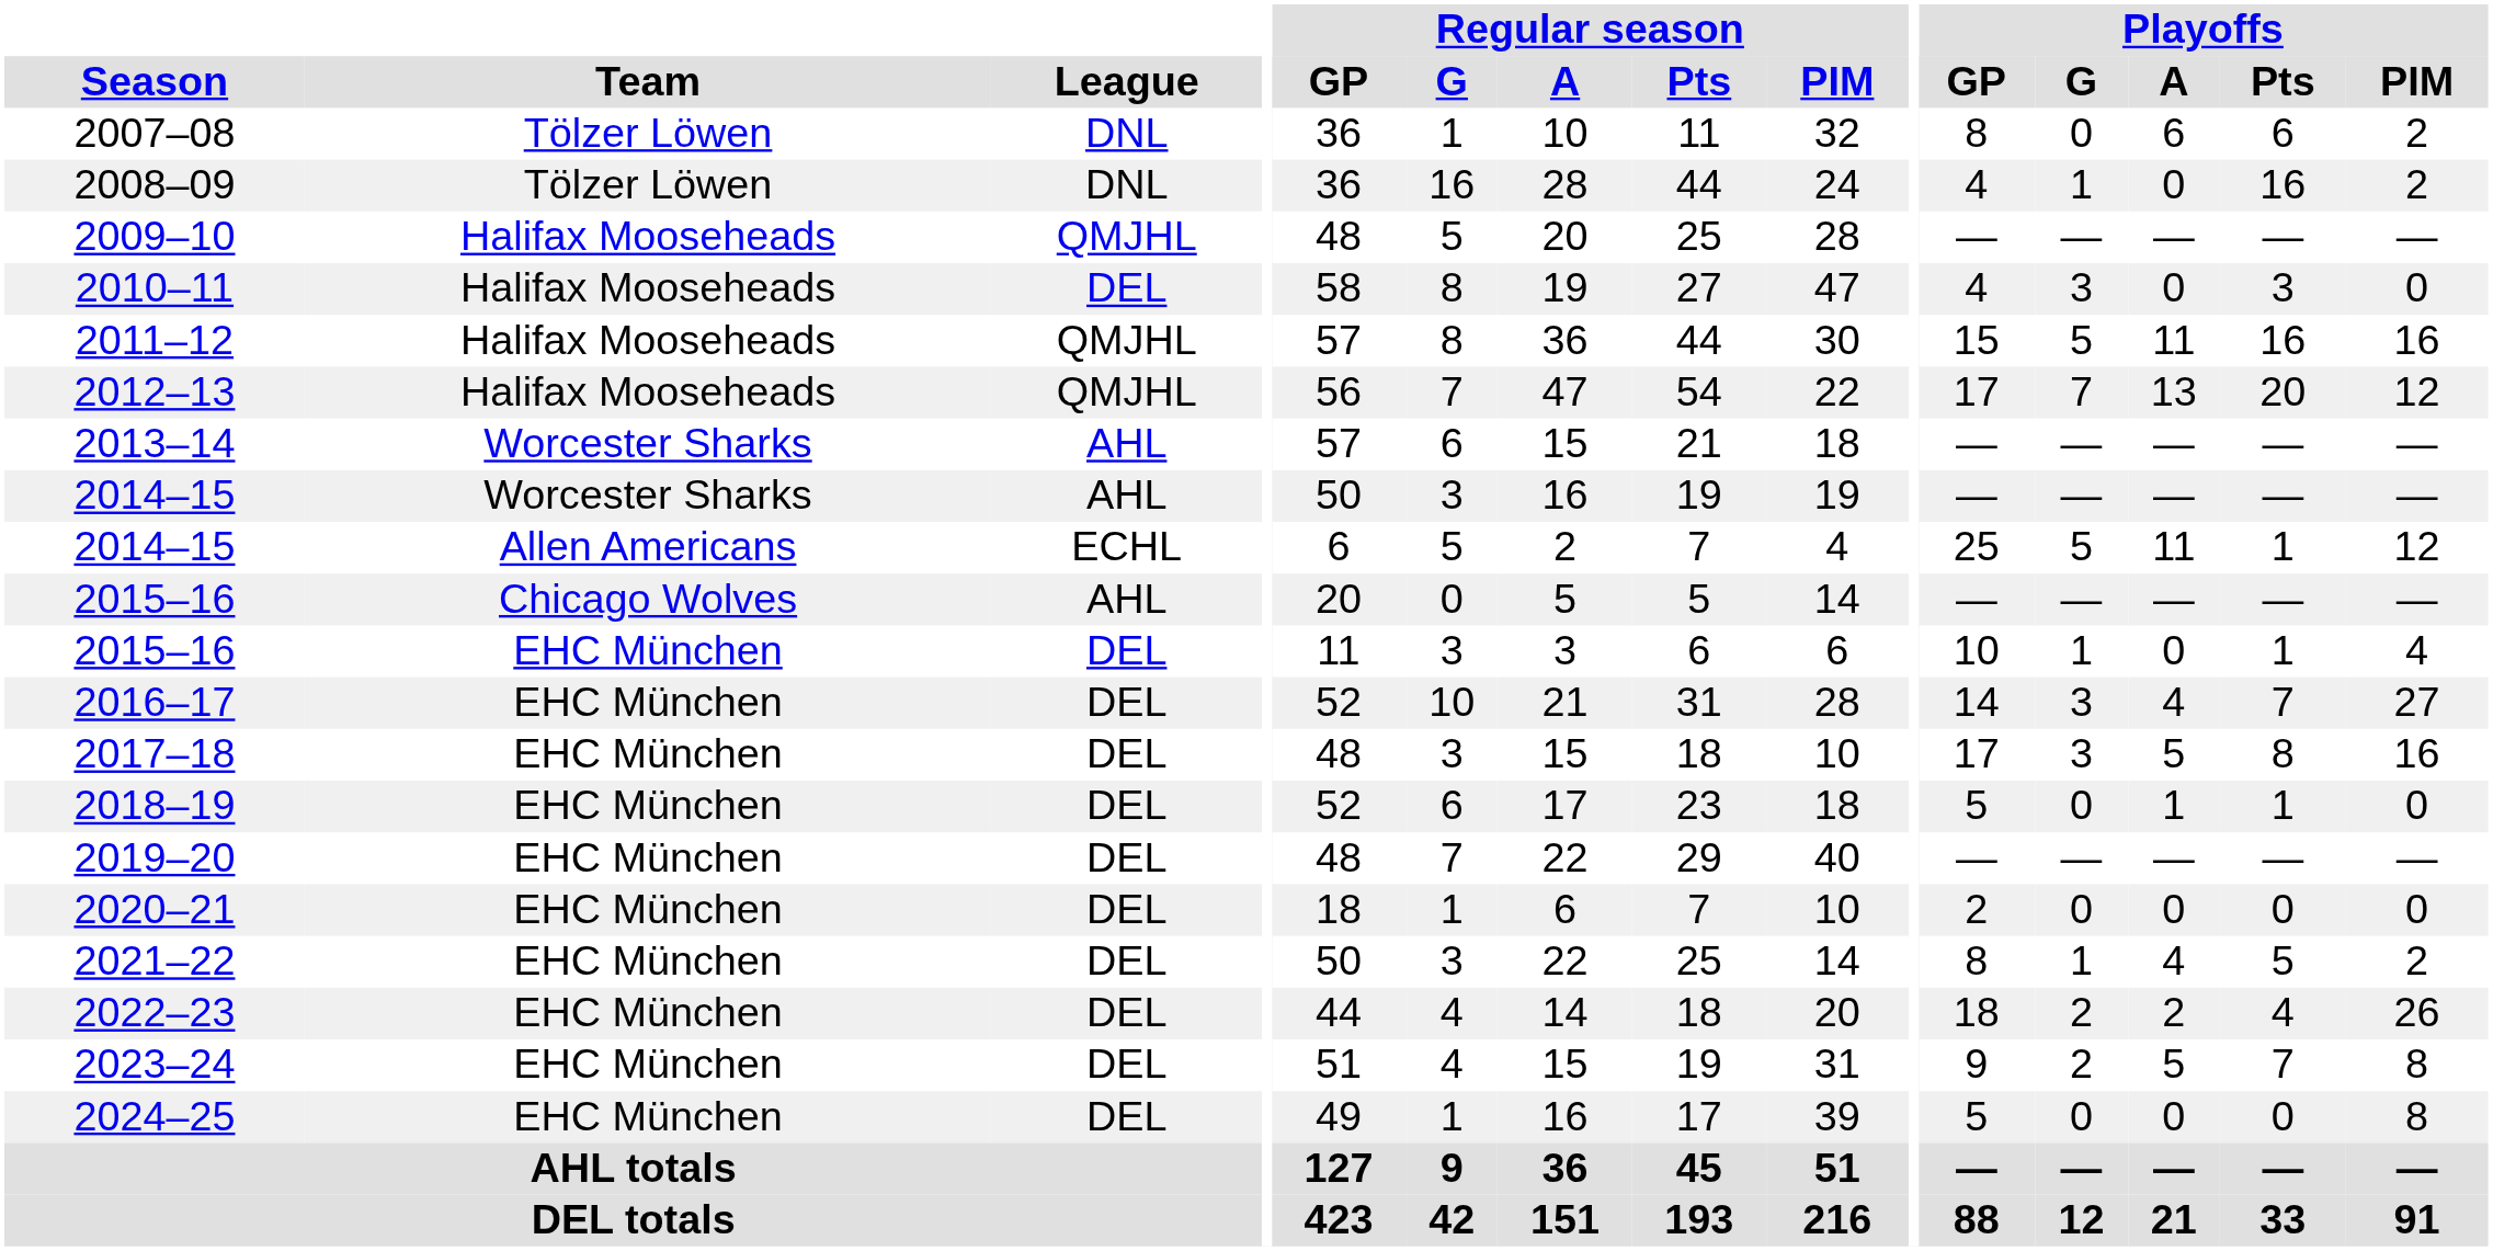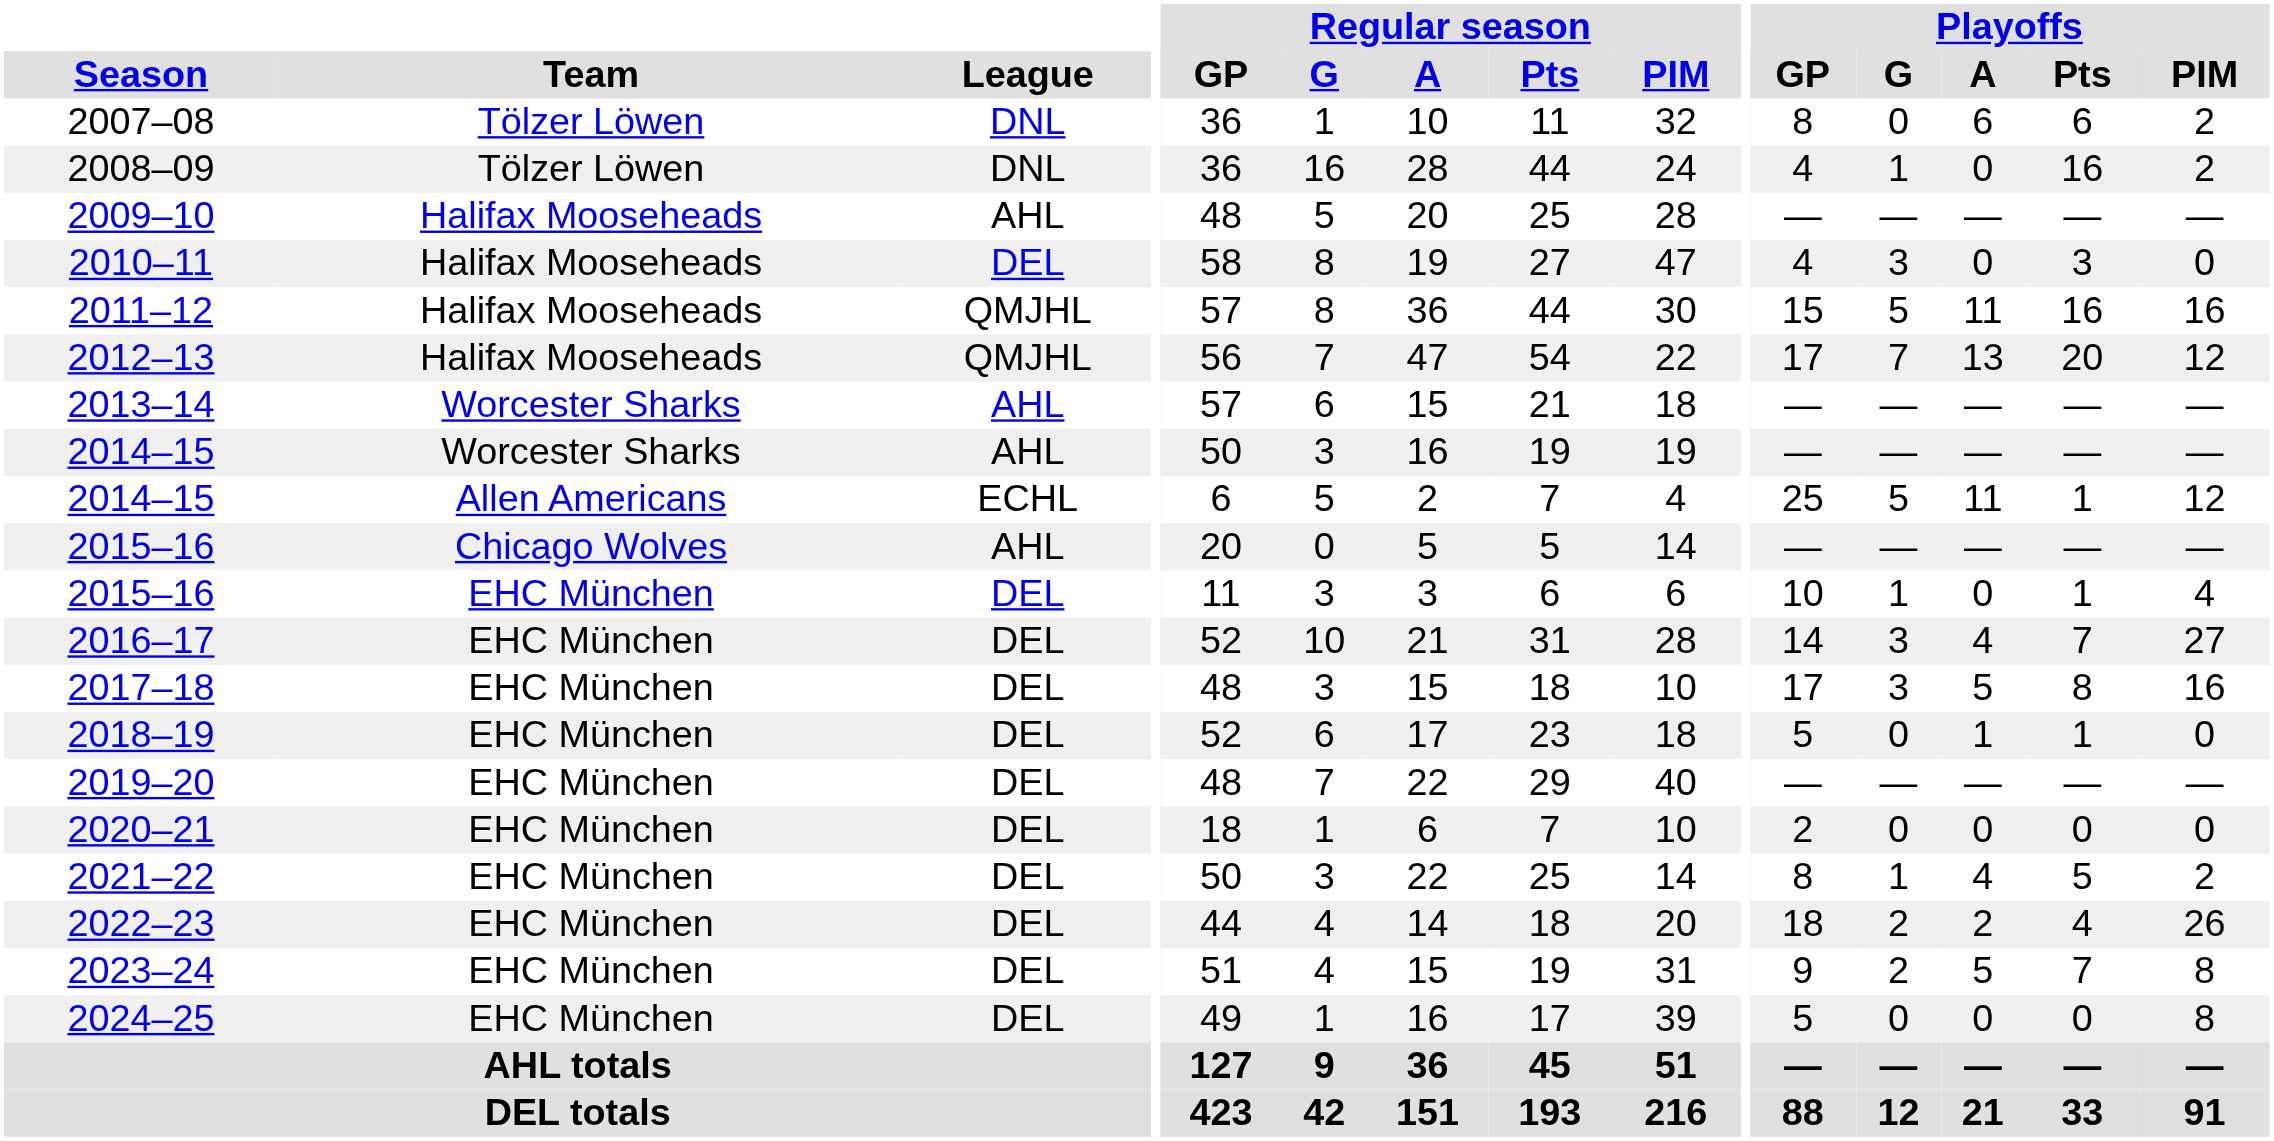 <table border="0" cellpadding="1" cellspacing="0" style="text-align:center; width:60em">
 <tr bgcolor="#e0e0e0">
 <th colspan="3" bgcolor="#ffffff"></th>
 <th rowspan="100" bgcolor="#ffffff"></th>
 <th colspan="5"><a href='#'>Regular season</a></th>
 <th rowspan="100" bgcolor="#ffffff"></th>
 <th colspan="5"><a href='#'>Playoffs</a></th>
 </tr>
 <tr bgcolor="#e0e0e0">
 <th><a href='#'>Season</a></th>
 <th>Team</th>
 <th>League</th>
 <th>GP</th>
 <th><a href='#'>G</a></th>
 <th><a href='#'>A</a></th>
 <th><a href='#'>Pts</a></th>
 <th><a href='#'>PIM</a></th>
 <th>GP</th>
 <th>G</th>
 <th>A</th>
 <th>Pts</th>
 <th>PIM</th>
 </tr>
 <tr>
 <td>2007–08</td>
 <td><a href='#'>Tölzer Löwen</a></td>
 <td><a href='#'>DNL</a></td>
 <td>36</td>
 <td>1</td>
 <td>10</td>
 <td>11</td>
 <td>32</td>
 <td>8</td>
 <td>0</td>
 <td>6</td>
 <td>6</td>
 <td>2</td>
 </tr>
 <tr bgcolor="#f0f0f0">
 <td>2008–09</td>
 <td>Tölzer Löwen</td>
 <td>DNL</td>
 <td>36</td>
 <td>16</td>
 <td>28</td>
 <td>44</td>
 <td>24</td>
 <td>4</td>
 <td>1</td>
 <td>0</td>
 <td>16</td>
 <td>2</td>
 </tr>
 <tr>
 <td><a href='#'>2009–10</a></td>
 <td><a href='#'>Halifax Mooseheads</a></td>
-<td><a href='#'>QMJHL</a></td>
+<td>AHL</td>
 <td>48</td>
 <td>5</td>
 <td>20</td>
 <td>25</td>
 <td>28</td>
 <td>—</td>
 <td>—</td>
 <td>—</td>
 <td>—</td>
 <td>—</td>
 </tr>
 <tr bgcolor="#f0f0f0">
 <td><a href='#'>2010–11</a></td>
 <td>Halifax Mooseheads</td>
 <td><a href='#'>DEL</a></td>
 <td>58</td>
 <td>8</td>
 <td>19</td>
 <td>27</td>
 <td>47</td>
 <td>4</td>
 <td>3</td>
 <td>0</td>
 <td>3</td>
 <td>0</td>
 </tr>
 <tr>
 <td><a href='#'>2011–12</a></td>
 <td>Halifax Mooseheads</td>
 <td>QMJHL</td>
 <td>57</td>
 <td>8</td>
 <td>36</td>
 <td>44</td>
 <td>30</td>
 <td>15</td>
 <td>5</td>
 <td>11</td>
 <td>16</td>
 <td>16</td>
 </tr>
 <tr bgcolor="#f0f0f0">
 <td><a href='#'>2012–13</a></td>
 <td>Halifax Mooseheads</td>
 <td>QMJHL</td>
 <td>56</td>
 <td>7</td>
 <td>47</td>
 <td>54</td>
 <td>22</td>
 <td>17</td>
 <td>7</td>
 <td>13</td>
 <td>20</td>
 <td>12</td>
 </tr>
 <tr>
 <td><a href='#'>2013–14</a></td>
 <td><a href='#'>Worcester Sharks</a></td>
 <td><a href='#'>AHL</a></td>
 <td>57</td>
 <td>6</td>
 <td>15</td>
 <td>21</td>
 <td>18</td>
 <td>—</td>
 <td>—</td>
 <td>—</td>
 <td>—</td>
 <td>—</td>
 </tr>
 <tr bgcolor="#f0f0f0">
 <td><a href='#'>2014–15</a></td>
 <td>Worcester Sharks</td>
 <td>AHL</td>
 <td>50</td>
 <td>3</td>
 <td>16</td>
 <td>19</td>
 <td>19</td>
 <td>—</td>
 <td>—</td>
 <td>—</td>
 <td>—</td>
 <td>—</td>
 </tr>
 <tr>
 <td><a href='#'>2014–15</a></td>
 <td><a href='#'>Allen Americans</a></td>
 <td>ECHL</td>
 <td>6</td>
 <td>5</td>
 <td>2</td>
 <td>7</td>
 <td>4</td>
 <td>25</td>
 <td>5</td>
 <td>11</td>
 <td>1</td>
 <td>12</td>
 </tr>
 <tr bgcolor="#f0f0f0">
 <td><a href='#'>2015–16</a></td>
 <td><a href='#'>Chicago Wolves</a></td>
 <td>AHL</td>
 <td>20</td>
 <td>0</td>
 <td>5</td>
 <td>5</td>
 <td>14</td>
 <td>—</td>
 <td>—</td>
 <td>—</td>
 <td>—</td>
 <td>—</td>
 </tr>
 <tr>
 <td><a href='#'>2015–16</a></td>
 <td><a href='#'>EHC München</a></td>
 <td><a href='#'>DEL</a></td>
 <td>11</td>
 <td>3</td>
 <td>3</td>
 <td>6</td>
 <td>6</td>
 <td>10</td>
 <td>1</td>
 <td>0</td>
 <td>1</td>
 <td>4</td>
 </tr>
 <tr bgcolor="#f0f0f0">
 <td><a href='#'>2016–17</a></td>
 <td>EHC München</td>
 <td>DEL</td>
 <td>52</td>
 <td>10</td>
 <td>21</td>
 <td>31</td>
 <td>28</td>
 <td>14</td>
 <td>3</td>
 <td>4</td>
 <td>7</td>
 <td>27</td>
 </tr>
 <tr>
 <td><a href='#'>2017–18</a></td>
 <td>EHC München</td>
 <td>DEL</td>
 <td>48</td>
 <td>3</td>
 <td>15</td>
 <td>18</td>
 <td>10</td>
 <td>17</td>
 <td>3</td>
 <td>5</td>
 <td>8</td>
 <td>16</td>
 </tr>
 <tr bgcolor="#f0f0f0">
 <td><a href='#'>2018–19</a></td>
 <td>EHC München</td>
 <td>DEL</td>
 <td>52</td>
 <td>6</td>
 <td>17</td>
 <td>23</td>
 <td>18</td>
 <td>5</td>
 <td>0</td>
 <td>1</td>
 <td>1</td>
 <td>0</td>
 </tr>
 <tr>
 <td><a href='#'>2019–20</a></td>
 <td>EHC München</td>
 <td>DEL</td>
 <td>48</td>
 <td>7</td>
 <td>22</td>
 <td>29</td>
 <td>40</td>
 <td>—</td>
 <td>—</td>
 <td>—</td>
 <td>—</td>
 <td>—</td>
 </tr>
 <tr bgcolor="#f0f0f0">
 <td><a href='#'>2020–21</a></td>
 <td>EHC München</td>
 <td>DEL</td>
 <td>18</td>
 <td>1</td>
 <td>6</td>
 <td>7</td>
 <td>10</td>
 <td>2</td>
 <td>0</td>
 <td>0</td>
 <td>0</td>
 <td>0</td>
 </tr>
 <tr>
 <td><a href='#'>2021–22</a></td>
 <td>EHC München</td>
 <td>DEL</td>
 <td>50</td>
 <td>3</td>
 <td>22</td>
 <td>25</td>
 <td>14</td>
 <td>8</td>
 <td>1</td>
 <td>4</td>
 <td>5</td>
 <td>2</td>
 </tr>
 <tr bgcolor="#f0f0f0">
 <td><a href='#'>2022–23</a></td>
 <td>EHC München</td>
 <td>DEL</td>
 <td>44</td>
 <td>4</td>
 <td>14</td>
 <td>18</td>
 <td>20</td>
 <td>18</td>
 <td>2</td>
 <td>2</td>
 <td>4</td>
 <td>26</td>
 </tr>
 <tr>
 <td><a href='#'>2023–24</a></td>
 <td>EHC München</td>
 <td>DEL</td>
 <td>51</td>
 <td>4</td>
 <td>15</td>
 <td>19</td>
 <td>31</td>
 <td>9</td>
 <td>2</td>
 <td>5</td>
 <td>7</td>
 <td>8</td>
 </tr>
 <tr bgcolor="#f0f0f0">
 <td><a href='#'>2024–25</a></td>
 <td>EHC München</td>
 <td>DEL</td>
 <td>49</td>
 <td>1</td>
 <td>16</td>
 <td>17</td>
 <td>39</td>
 <td>5</td>
 <td>0</td>
 <td>0</td>
 <td>0</td>
 <td>8</td>
 </tr>
 <tr bgcolor="#e0e0e0">
 <th colspan="3">AHL totals</th>
 <th>127</th>
 <th>9</th>
 <th>36</th>
 <th>45</th>
 <th>51</th>
 <th>—</th>
 <th>—</th>
 <th>—</th>
 <th>—</th>
 <th>—</th>
 </tr>
 <tr bgcolor="#e0e0e0">
 <th colspan="3">DEL totals</th>
 <th>423</th>
 <th>42</th>
 <th>151</th>
 <th>193</th>
 <th>216</th>
 <th>88</th>
 <th>12</th>
 <th>21</th>
 <th>33</th>
 <th>91</th>
 </tr>
 </table>
